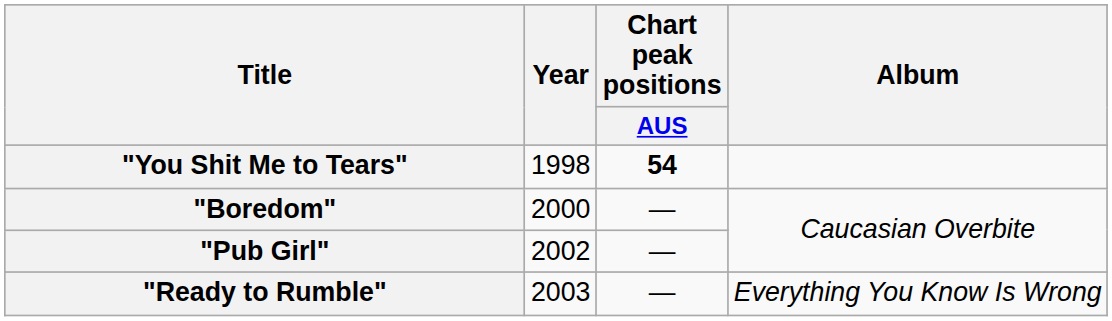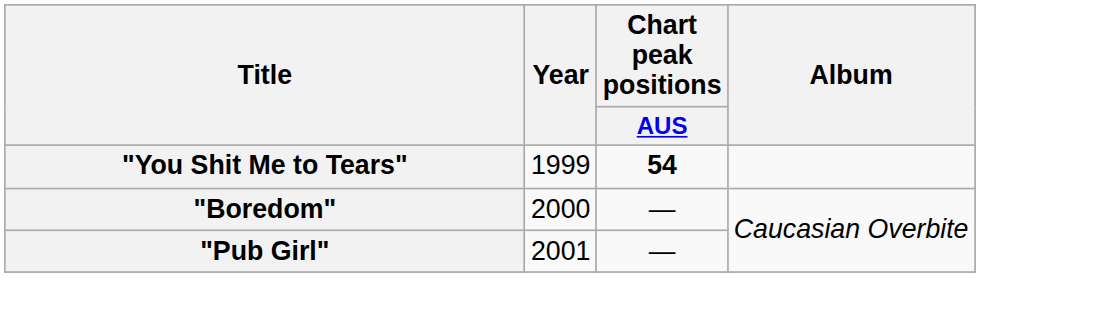 <table class="wikitable plainrowheaders" style="text-align:center;" border="1">
 <tr>
 <th scope="col" rowspan="2" style="width:19em;">Title</th>
 <th scope="col" rowspan="2" style="width:1em;">Year</th>
 <th colspan="1">Chart peak positions</th>
 <th scope="col" rowspan="2">Album</th>
 </tr>
 <tr>
 <th scope="col" style="width:3em;font-size:90%;"><a href='#'>AUS</a><br></th>
 </tr>
 <tr>
 <th scope="row">"You Shit Me to Tears"</th>
-<td>1998</td>
+<td>1999</td>
 <td><strong>54</strong></td>
 <td></td>
 </tr>
 <tr>
 <th scope="row">"Boredom"</th>
 <td>2000</td>
 <td>—</td>
 <td rowspan="2"><em>Caucasian Overbite</em></td>
 </tr>
 <tr>
 <th scope="row">"Pub Girl"</th>
-<td>2002</td>
+<td>2001</td>
 <td>—</td>
 </tr>
-<tr>
-<th scope="row">"Ready to Rumble"</th>
-<td>2003</td>
-<td>—</td>
-<td><em>Everything You Know Is Wrong</em></td>
-</tr>
 </table>
